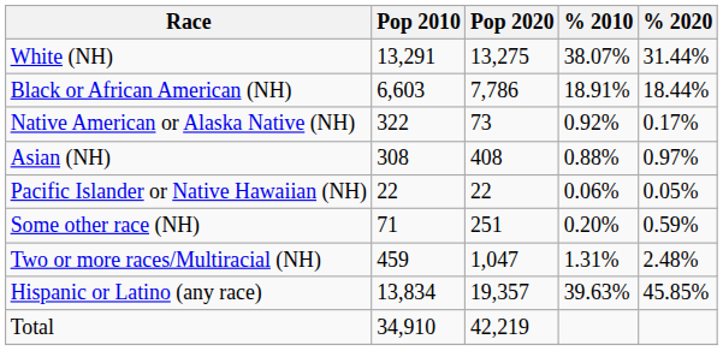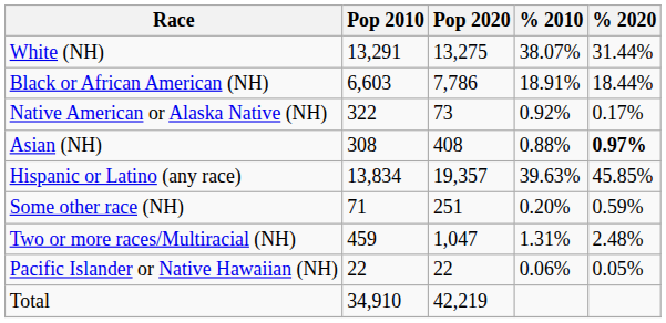 <table class="wikitable">
 <tr>
 <th>Race</th>
 <th>Pop 2010</th>
 <th>Pop 2020</th>
 <th>% 2010</th>
 <th>% 2020</th>
 </tr>
 <tr>
 <td><a href='#'>White</a> (NH)</td>
 <td>13,291</td>
 <td>13,275</td>
 <td>38.07%</td>
 <td>31.44%</td>
 </tr>
 <tr>
 <td><a href='#'>Black or African American</a> (NH)</td>
 <td>6,603</td>
 <td>7,786</td>
 <td>18.91%</td>
 <td>18.44%</td>
 </tr>
 <tr>
 <td><a href='#'>Native American</a> or <a href='#'>Alaska Native</a> (NH)</td>
 <td>322</td>
 <td>73</td>
 <td>0.92%</td>
 <td>0.17%</td>
 </tr>
 <tr>
 <td><a href='#'>Asian</a> (NH)</td>
 <td>308</td>
 <td>408</td>
 <td>0.88%</td>
-<td>0.97%</td>
+<td><strong>0.97%</strong></td>
 </tr>
 <tr>
-<td><a href='#'>Pacific Islander</a> or <a href='#'>Native Hawaiian</a> (NH)</td>
-<td>22</td>
-<td>22</td>
-<td>0.06%</td>
-<td>0.05%</td>
+<td><a href='#'>Hispanic or Latino</a> (any race)</td>
+<td>13,834</td>
+<td>19,357</td>
+<td>39.63%</td>
+<td>45.85%</td>
 </tr>
 <tr>
 <td><a href='#'>Some other race</a> (NH)</td>
 <td>71</td>
 <td>251</td>
 <td>0.20%</td>
 <td>0.59%</td>
 </tr>
 <tr>
 <td><a href='#'>Two or more races/Multiracial</a> (NH)</td>
 <td>459</td>
 <td>1,047</td>
 <td>1.31%</td>
 <td>2.48%</td>
 </tr>
 <tr>
-<td><a href='#'>Hispanic or Latino</a> (any race)</td>
-<td>13,834</td>
-<td>19,357</td>
-<td>39.63%</td>
-<td>45.85%</td>
+<td><a href='#'>Pacific Islander</a> or <a href='#'>Native Hawaiian</a> (NH)</td>
+<td>22</td>
+<td>22</td>
+<td>0.06%</td>
+<td>0.05%</td>
 </tr>
 <tr>
 <td>Total</td>
 <td>34,910</td>
 <td>42,219</td>
 <td></td>
 <td></td>
 </tr>
 <tr>
 </tr>
 </table>
